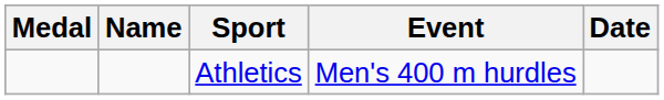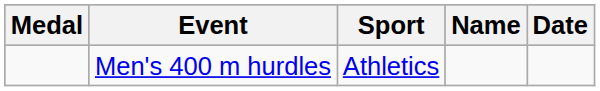 <table class="wikitable sortable" style="font-size: 95%;">
 <tr>
 <th>Medal</th>
+<th>Event</th>
+<th>Sport</th>
 <th>Name</th>
-<th>Sport</th>
-<th>Event</th>
 <th>Date</th>
 </tr>
 <tr>
 <td></td>
+<td><a href='#'>Men's 400 m hurdles</a></td>
+<td><a href='#'>Athletics</a></td>
 <td></td>
-<td><a href='#'>Athletics</a></td>
-<td><a href='#'>Men's 400 m hurdles</a></td>
 <td></td>
 </tr>
 </table>
